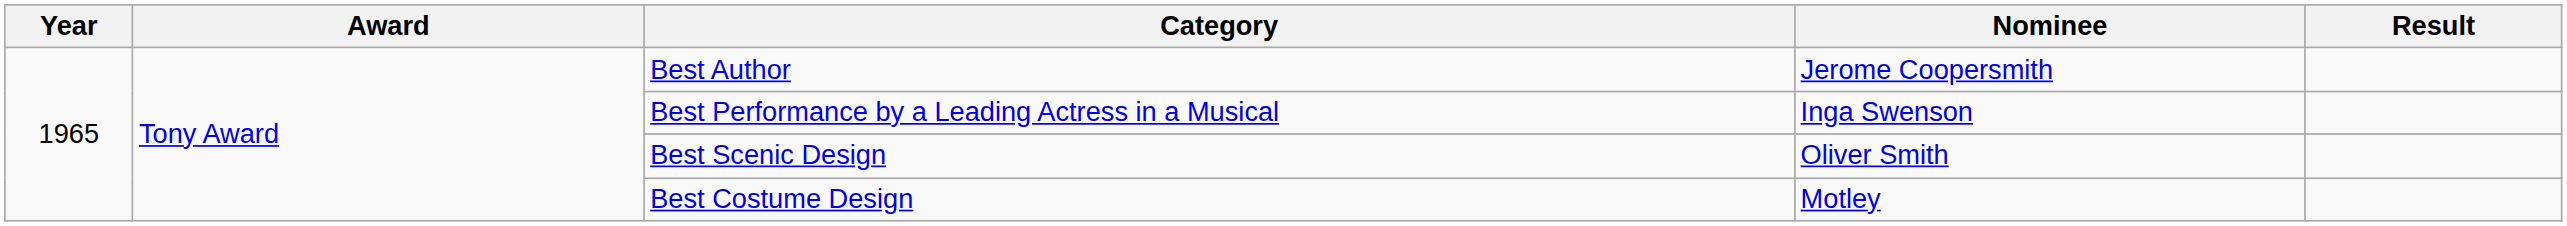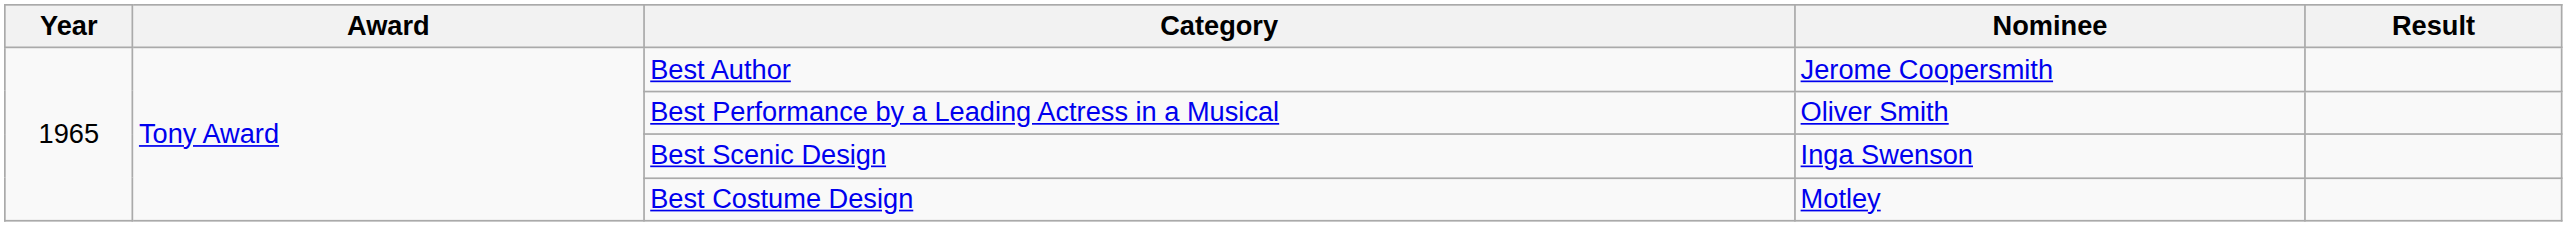 <table class="wikitable" width="95%">
 <tr>
 <th width="5%">Year</th>
 <th width="20%">Award</th>
 <th width="45%">Category</th>
 <th width="20%">Nominee</th>
 <th width="10%">Result</th>
 </tr>
 <tr>
 <td rowspan="4" align="center">1965</td>
 <td rowspan="4"><a href='#'>Tony Award</a></td>
 <td><a href='#'>Best Author</a></td>
 <td><a href='#'>Jerome Coopersmith</a></td>
 <td></td>
 </tr>
 <tr>
 <td><a href='#'>Best Performance by a Leading Actress in a Musical</a></td>
-<td><a href='#'>Inga Swenson</a></td>
+<td><a href='#'>Oliver Smith</a></td>
 <td></td>
 </tr>
 <tr>
 <td><a href='#'>Best Scenic Design</a></td>
-<td><a href='#'>Oliver Smith</a></td>
+<td><a href='#'>Inga Swenson</a></td>
 <td></td>
 </tr>
 <tr>
 <td><a href='#'>Best Costume Design</a></td>
 <td><a href='#'>Motley</a></td>
 <td></td>
 </tr>
 </table>
